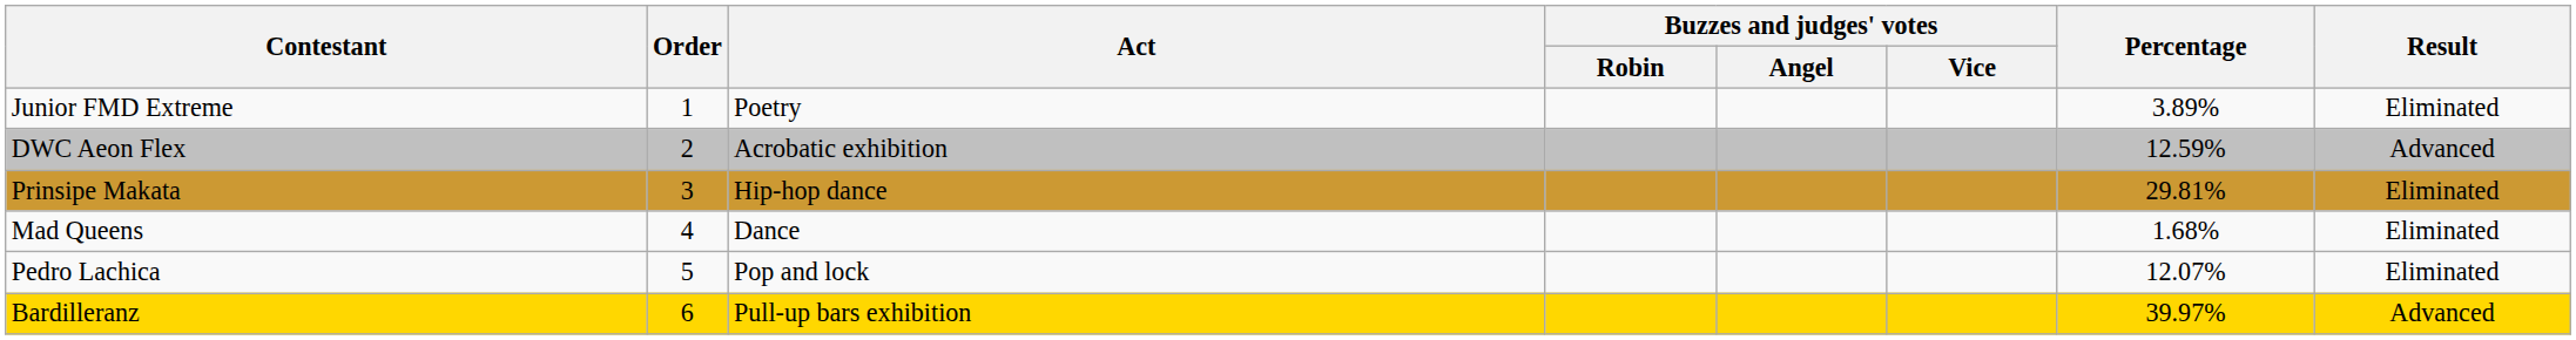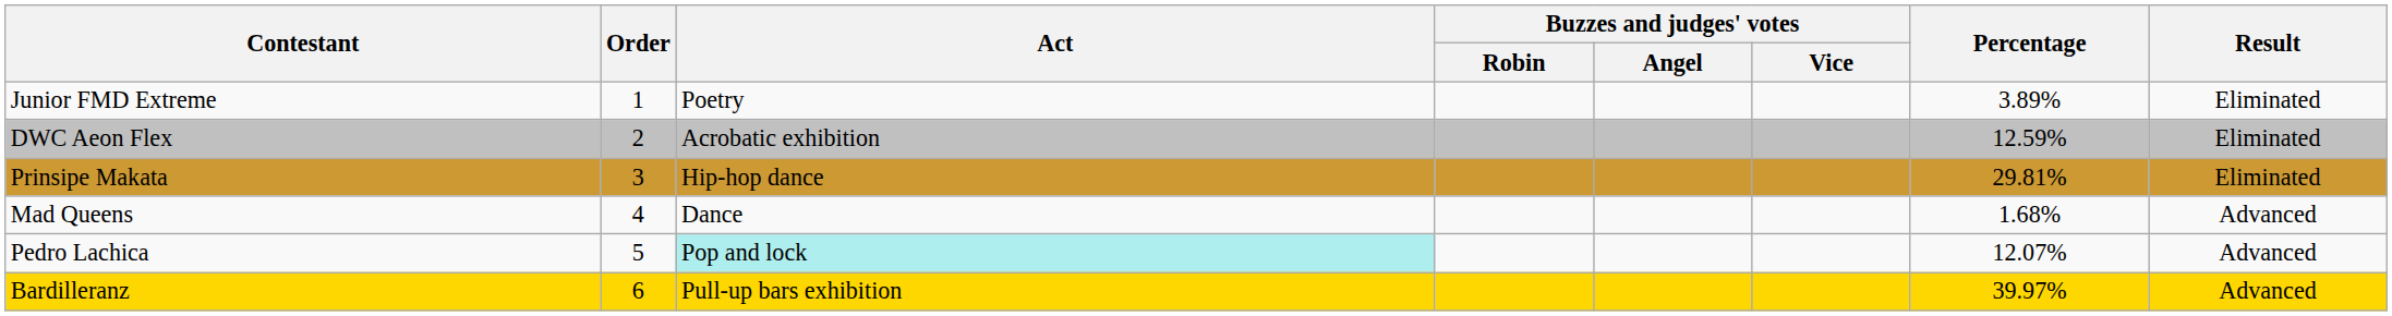 <table class="wikitable" style="text-align:center; width:100%;">
 <tr>
 <th rowspan="2" style="width:25%;">Contestant</th>
 <th rowspan="2" style="width:03%;">Order</th>
 <th rowspan="2">Act</th>
 <th colspan="3" style="width:20%;">Buzzes and judges' votes</th>
 <th rowspan="2" style="width:10%;">Percentage</th>
 <th rowspan="2" style="width:10%;">Result</th>
 </tr>
 <tr>
 <th style="width:06.66%;">Robin</th>
 <th style="width:06.66%;">Angel</th>
 <th style="width:06.66%;">Vice</th>
 </tr>
 <tr>
 <td scope="row" style="text-align:left;">Junior FMD Extreme</td>
 <td>1</td>
 <td style="text-align:left;">Poetry</td>
 <td></td>
 <td></td>
 <td></td>
 <td>3.89%</td>
 <td>Eliminated</td>
 </tr>
 <tr style="background:silver;">
 <td scope="row" style="text-align:left;">DWC Aeon Flex </td>
 <td>2</td>
 <td style="text-align:left;">Acrobatic exhibition</td>
 <td></td>
 <td></td>
 <td></td>
 <td>12.59%</td>
-<td>Advanced</td>
+<td>Eliminated</td>
 </tr>
 <tr style="background:#c93;">
 <td scope="row" style="text-align:left;">Prinsipe Makata</td>
 <td>3</td>
 <td style="text-align:left;">Hip-hop dance</td>
 <td></td>
 <td></td>
 <td></td>
 <td>29.81%</td>
 <td>Eliminated</td>
 </tr>
 <tr>
 <td scope="row" style="text-align:left;">Mad Queens</td>
 <td>4</td>
 <td style="text-align:left;">Dance</td>
 <td></td>
 <td></td>
 <td></td>
 <td>1.68%</td>
-<td>Eliminated</td>
+<td>Advanced</td>
 </tr>
 <tr>
 <td scope="row" style="text-align:left;">Pedro Lachica</td>
 <td>5</td>
-<td style="text-align:left;">Pop and lock</td>
+<td style="background: paleturquoise; text-align:left;">Pop and lock</td>
 <td></td>
 <td></td>
 <td></td>
 <td>12.07%</td>
-<td>Eliminated</td>
+<td>Advanced</td>
 </tr>
 <tr style="background:gold;">
 <td scope="row" style="text-align:left;">Bardilleranz </td>
 <td>6</td>
 <td style="text-align:left;">Pull-up bars exhibition</td>
 <td></td>
 <td></td>
 <td></td>
 <td>39.97%</td>
 <td>Advanced</td>
 </tr>
 </table>
